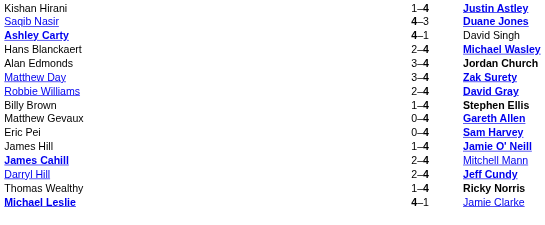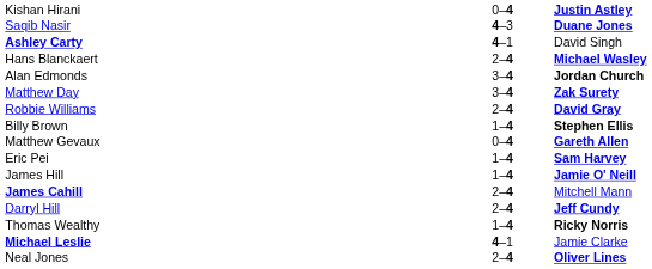 <table width="100%" cellspacing="1">
 <tr>
 <th width=45%></th>
 <th width=10%></th>
 <th width=45%></th>
 </tr>
 <tr>
 <td> Kishan Hirani</td>
-<td align="center">1–<strong>4</strong></td>
+<td align="center">0–<strong>4</strong></td>
 <td> <strong><a href='#'>Justin Astley</a></strong></td>
 </tr>
 <tr>
 <td> <a href='#'>Saqib Nasir</a></td>
 <td align="center"><strong>4</strong>–3</td>
 <td> <strong><a href='#'>Duane Jones</a></strong></td>
 </tr>
 <tr>
 <td> <strong><a href='#'>Ashley Carty</a></strong></td>
 <td align="center"><strong>4</strong>–1</td>
 <td> David Singh</td>
 </tr>
 <tr>
 <td> Hans Blanckaert</td>
 <td align="center">2–<strong>4</strong></td>
 <td> <strong><a href='#'>Michael Wasley</a></strong></td>
 </tr>
 <tr>
 <td> Alan Edmonds</td>
 <td align="center">3–<strong>4</strong></td>
 <td> <strong>Jordan Church</strong></td>
 </tr>
 <tr>
 <td> <a href='#'>Matthew Day</a></td>
 <td align="center">3–<strong>4</strong></td>
 <td> <strong><a href='#'>Zak Surety</a></strong></td>
 </tr>
 <tr>
 <td> <a href='#'>Robbie Williams</a></td>
 <td align="center">2–<strong>4</strong></td>
 <td> <strong><a href='#'>David Gray</a></strong></td>
 </tr>
 <tr>
 <td> Billy Brown</td>
 <td align="center">1–<strong>4</strong></td>
 <td> <strong>Stephen Ellis</strong></td>
 </tr>
 <tr>
 <td> Matthew Gevaux</td>
 <td align="center">0–<strong>4</strong></td>
 <td> <strong><a href='#'>Gareth Allen</a></strong></td>
 </tr>
 <tr>
 <td> Eric Pei</td>
-<td align="center">0–<strong>4</strong></td>
+<td align="center">1–<strong>4</strong></td>
 <td> <strong><a href='#'>Sam Harvey</a></strong></td>
 </tr>
 <tr>
 <td> James Hill</td>
 <td align="center">1–<strong>4</strong></td>
 <td> <strong><a href='#'>Jamie O' Neill</a></strong></td>
 </tr>
 <tr>
 <td> <strong><a href='#'>James Cahill</a></strong></td>
 <td align="center">2–<strong>4</strong></td>
 <td> <a href='#'>Mitchell Mann</a></td>
 </tr>
 <tr>
 <td> <a href='#'>Darryl Hill</a></td>
 <td align="center">2–<strong>4</strong></td>
 <td> <strong><a href='#'>Jeff Cundy</a></strong></td>
 </tr>
 <tr>
 <td> Thomas Wealthy</td>
 <td align="center">1–<strong>4</strong></td>
 <td> <strong>Ricky Norris</strong></td>
 </tr>
 <tr>
 <td> <strong><a href='#'>Michael Leslie</a></strong></td>
 <td align="center"><strong>4</strong>–1</td>
 <td> <a href='#'>Jamie Clarke</a></td>
 </tr>
+<tr>
+<td> Neal Jones</td>
+<td align="center">2–<strong>4</strong></td>
+<td> <strong><a href='#'>Oliver Lines</a></strong></td>
+</tr>
 </table>
